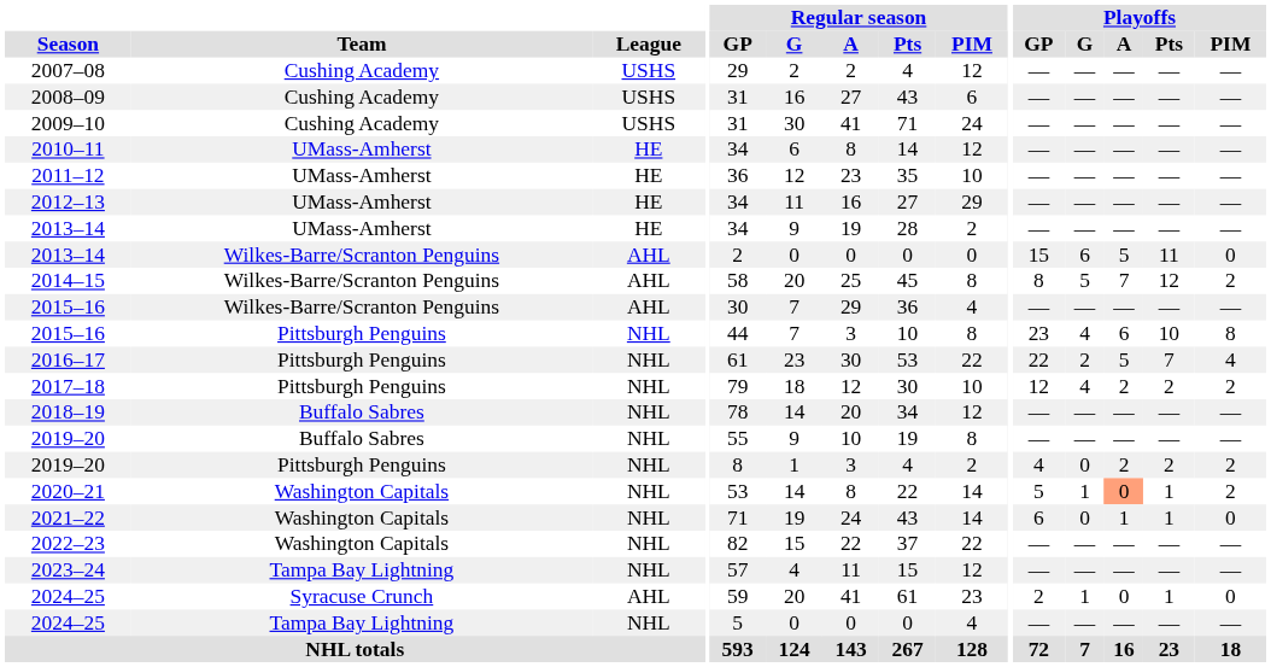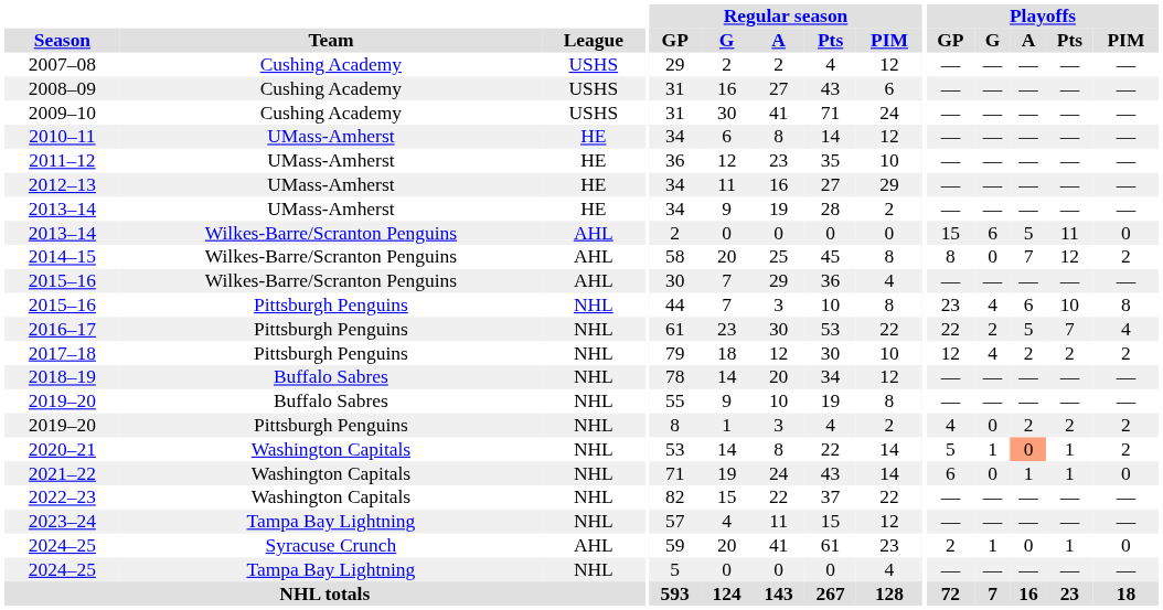 <table border="0" cellpadding="1" cellspacing="0" style="text-align:center; width:60em">
 <tr bgcolor="#e0e0e0">
 <th colspan="3" bgcolor="#ffffff"></th>
 <th rowspan="102" bgcolor="#ffffff"></th>
 <th colspan="5"><a href='#'>Regular season</a></th>
 <th rowspan="102" bgcolor="#ffffff"></th>
 <th colspan="5"><a href='#'>Playoffs</a></th>
 </tr>
 <tr bgcolor="#e0e0e0">
 <th><a href='#'>Season</a></th>
 <th>Team</th>
 <th>League</th>
 <th>GP</th>
 <th><a href='#'>G</a></th>
 <th><a href='#'>A</a></th>
 <th><a href='#'>Pts</a></th>
 <th><a href='#'>PIM</a></th>
 <th>GP</th>
 <th>G</th>
 <th>A</th>
 <th>Pts</th>
 <th>PIM</th>
 </tr>
 <tr>
 <td>2007–08</td>
 <td><a href='#'>Cushing Academy</a></td>
 <td><a href='#'>USHS</a></td>
 <td>29</td>
 <td>2</td>
 <td>2</td>
 <td>4</td>
 <td>12</td>
 <td>—</td>
 <td>—</td>
 <td>—</td>
 <td>—</td>
 <td>—</td>
 </tr>
 <tr bgcolor="#f0f0f0">
 <td>2008–09</td>
 <td>Cushing Academy</td>
 <td>USHS</td>
 <td>31</td>
 <td>16</td>
 <td>27</td>
 <td>43</td>
 <td>6</td>
 <td>—</td>
 <td>—</td>
 <td>—</td>
 <td>—</td>
 <td>—</td>
 </tr>
 <tr>
 <td>2009–10</td>
 <td>Cushing Academy</td>
 <td>USHS</td>
 <td>31</td>
 <td>30</td>
 <td>41</td>
 <td>71</td>
 <td>24</td>
 <td>—</td>
 <td>—</td>
 <td>—</td>
 <td>—</td>
 <td>—</td>
 </tr>
 <tr bgcolor="#f0f0f0">
 <td><a href='#'>2010–11</a></td>
 <td><a href='#'>UMass-Amherst</a></td>
 <td><a href='#'>HE</a></td>
 <td>34</td>
 <td>6</td>
 <td>8</td>
 <td>14</td>
 <td>12</td>
 <td>—</td>
 <td>—</td>
 <td>—</td>
 <td>—</td>
 <td>—</td>
 </tr>
 <tr>
 <td><a href='#'>2011–12</a></td>
 <td>UMass-Amherst</td>
 <td>HE</td>
 <td>36</td>
 <td>12</td>
 <td>23</td>
 <td>35</td>
 <td>10</td>
 <td>—</td>
 <td>—</td>
 <td>—</td>
 <td>—</td>
 <td>—</td>
 </tr>
 <tr bgcolor="#f0f0f0">
 <td><a href='#'>2012–13</a></td>
 <td>UMass-Amherst</td>
 <td>HE</td>
 <td>34</td>
 <td>11</td>
 <td>16</td>
 <td>27</td>
 <td>29</td>
 <td>—</td>
 <td>—</td>
 <td>—</td>
 <td>—</td>
 <td>—</td>
 </tr>
 <tr>
 <td><a href='#'>2013–14</a></td>
 <td>UMass-Amherst</td>
 <td>HE</td>
 <td>34</td>
 <td>9</td>
 <td>19</td>
 <td>28</td>
 <td>2</td>
 <td>—</td>
 <td>—</td>
 <td>—</td>
 <td>—</td>
 <td>—</td>
 </tr>
 <tr bgcolor="#f0f0f0">
 <td><a href='#'>2013–14</a></td>
 <td><a href='#'>Wilkes-Barre/Scranton Penguins</a></td>
 <td><a href='#'>AHL</a></td>
 <td>2</td>
 <td>0</td>
 <td>0</td>
 <td>0</td>
 <td>0</td>
 <td>15</td>
 <td>6</td>
 <td>5</td>
 <td>11</td>
 <td>0</td>
 </tr>
 <tr>
 <td><a href='#'>2014–15</a></td>
 <td>Wilkes-Barre/Scranton Penguins</td>
 <td>AHL</td>
 <td>58</td>
 <td>20</td>
 <td>25</td>
 <td>45</td>
 <td>8</td>
 <td>8</td>
-<td>5</td>
+<td>0</td>
 <td>7</td>
 <td>12</td>
 <td>2</td>
 </tr>
 <tr bgcolor="#f0f0f0">
 <td><a href='#'>2015–16</a></td>
 <td>Wilkes-Barre/Scranton Penguins</td>
 <td>AHL</td>
 <td>30</td>
 <td>7</td>
 <td>29</td>
 <td>36</td>
 <td>4</td>
 <td>—</td>
 <td>—</td>
 <td>—</td>
 <td>—</td>
 <td>—</td>
 </tr>
 <tr>
 <td><a href='#'>2015–16</a></td>
 <td><a href='#'>Pittsburgh Penguins</a></td>
 <td><a href='#'>NHL</a></td>
 <td>44</td>
 <td>7</td>
 <td>3</td>
 <td>10</td>
 <td>8</td>
 <td>23</td>
 <td>4</td>
 <td>6</td>
 <td>10</td>
 <td>8</td>
 </tr>
 <tr bgcolor="#f0f0f0">
 <td><a href='#'>2016–17</a></td>
 <td>Pittsburgh Penguins</td>
 <td>NHL</td>
 <td>61</td>
 <td>23</td>
 <td>30</td>
 <td>53</td>
 <td>22</td>
 <td>22</td>
 <td>2</td>
 <td>5</td>
 <td>7</td>
 <td>4</td>
 </tr>
 <tr>
 <td><a href='#'>2017–18</a></td>
 <td>Pittsburgh Penguins</td>
 <td>NHL</td>
 <td>79</td>
 <td>18</td>
 <td>12</td>
 <td>30</td>
 <td>10</td>
 <td>12</td>
 <td>4</td>
 <td>2</td>
 <td>2</td>
 <td>2</td>
 </tr>
 <tr bgcolor="#f0f0f0">
 <td><a href='#'>2018–19</a></td>
 <td><a href='#'>Buffalo Sabres</a></td>
 <td>NHL</td>
 <td>78</td>
 <td>14</td>
 <td>20</td>
 <td>34</td>
 <td>12</td>
 <td>—</td>
 <td>—</td>
 <td>—</td>
 <td>—</td>
 <td>—</td>
 </tr>
 <tr>
 <td><a href='#'>2019–20</a></td>
 <td>Buffalo Sabres</td>
 <td>NHL</td>
 <td>55</td>
 <td>9</td>
 <td>10</td>
 <td>19</td>
 <td>8</td>
 <td>—</td>
 <td>—</td>
 <td>—</td>
 <td>—</td>
 <td>—</td>
 </tr>
 <tr bgcolor="#f0f0f0">
 <td>2019–20</td>
 <td>Pittsburgh Penguins</td>
 <td>NHL</td>
 <td>8</td>
 <td>1</td>
 <td>3</td>
 <td>4</td>
 <td>2</td>
 <td>4</td>
 <td>0</td>
 <td>2</td>
 <td>2</td>
 <td>2</td>
 </tr>
 <tr>
 <td><a href='#'>2020–21</a></td>
 <td><a href='#'>Washington Capitals</a></td>
 <td>NHL</td>
 <td>53</td>
 <td>14</td>
 <td>8</td>
 <td>22</td>
 <td>14</td>
 <td>5</td>
 <td>1</td>
 <td style="background: lightsalmon;">0</td>
 <td>1</td>
 <td>2</td>
 </tr>
 <tr bgcolor="#f0f0f0">
 <td><a href='#'>2021–22</a></td>
 <td>Washington Capitals</td>
 <td>NHL</td>
 <td>71</td>
 <td>19</td>
 <td>24</td>
 <td>43</td>
 <td>14</td>
 <td>6</td>
 <td>0</td>
 <td>1</td>
 <td>1</td>
 <td>0</td>
 </tr>
 <tr>
 <td><a href='#'>2022–23</a></td>
 <td>Washington Capitals</td>
 <td>NHL</td>
 <td>82</td>
 <td>15</td>
 <td>22</td>
 <td>37</td>
 <td>22</td>
 <td>—</td>
 <td>—</td>
 <td>—</td>
 <td>—</td>
 <td>—</td>
 </tr>
 <tr bgcolor="#f0f0f0">
 <td><a href='#'>2023–24</a></td>
 <td><a href='#'>Tampa Bay Lightning</a></td>
 <td>NHL</td>
 <td>57</td>
 <td>4</td>
 <td>11</td>
 <td>15</td>
 <td>12</td>
 <td>—</td>
 <td>—</td>
 <td>—</td>
 <td>—</td>
 <td>—</td>
 </tr>
 <tr>
 <td><a href='#'>2024–25</a></td>
 <td><a href='#'>Syracuse Crunch</a></td>
 <td>AHL</td>
 <td>59</td>
 <td>20</td>
 <td>41</td>
 <td>61</td>
 <td>23</td>
 <td>2</td>
 <td>1</td>
 <td>0</td>
 <td>1</td>
 <td>0</td>
 </tr>
 <tr bgcolor="#f0f0f0">
 <td><a href='#'>2024–25</a></td>
 <td><a href='#'>Tampa Bay Lightning</a></td>
 <td>NHL</td>
 <td>5</td>
 <td>0</td>
 <td>0</td>
 <td>0</td>
 <td>4</td>
 <td>—</td>
 <td>—</td>
 <td>—</td>
 <td>—</td>
 <td>—</td>
 </tr>
 <tr bgcolor="#e0e0e0">
 <th colspan="3">NHL totals</th>
 <th>593</th>
 <th>124</th>
 <th>143</th>
 <th>267</th>
 <th>128</th>
 <th>72</th>
 <th>7</th>
 <th>16</th>
 <th>23</th>
 <th>18</th>
 </tr>
 </table>
